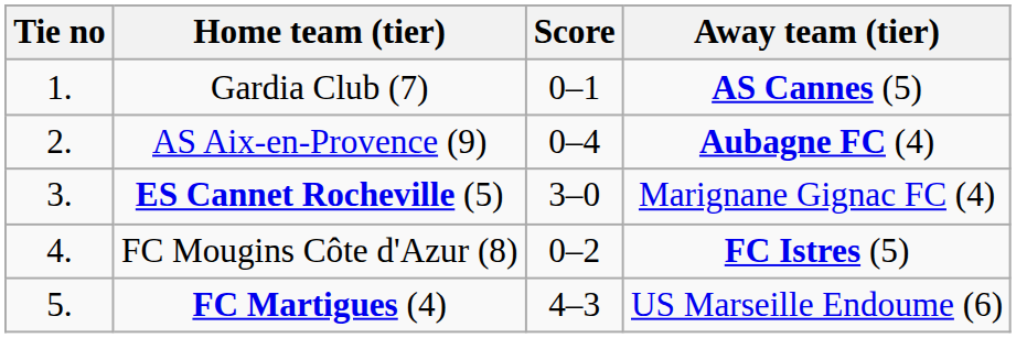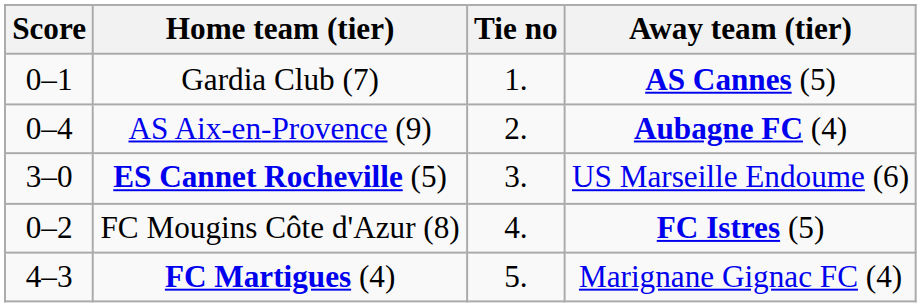 <table class="wikitable" style="text-align: center">
 <tr>
+<th>Score</th>
+<th>Home team (tier)</th>
 <th>Tie no</th>
-<th>Home team (tier)</th>
-<th>Score</th>
 <th>Away team (tier)</th>
 </tr>
 <tr>
+<td>0–1</td>
+<td>Gardia Club (7)</td>
 <td>1.</td>
-<td>Gardia Club (7)</td>
-<td>0–1</td>
 <td><strong><a href='#'>AS Cannes</a></strong> (5)</td>
 </tr>
 <tr>
+<td>0–4</td>
+<td><a href='#'>AS Aix-en-Provence</a> (9)</td>
 <td>2.</td>
-<td><a href='#'>AS Aix-en-Provence</a> (9)</td>
-<td>0–4</td>
 <td><strong><a href='#'>Aubagne FC</a></strong> (4)</td>
 </tr>
 <tr>
+<td>3–0</td>
+<td><strong><a href='#'>ES Cannet Rocheville</a></strong> (5)</td>
 <td>3.</td>
-<td><strong><a href='#'>ES Cannet Rocheville</a></strong> (5)</td>
-<td>3–0</td>
-<td><a href='#'>Marignane Gignac FC</a> (4)</td>
+<td><a href='#'>US Marseille Endoume</a> (6)</td>
 </tr>
 <tr>
+<td>0–2</td>
+<td>FC Mougins Côte d'Azur (8)</td>
 <td>4.</td>
-<td>FC Mougins Côte d'Azur (8)</td>
-<td>0–2</td>
 <td><strong><a href='#'>FC Istres</a></strong> (5)</td>
 </tr>
 <tr>
+<td>4–3</td>
+<td><strong><a href='#'>FC Martigues</a></strong> (4)</td>
 <td>5.</td>
-<td><strong><a href='#'>FC Martigues</a></strong> (4)</td>
-<td>4–3</td>
-<td><a href='#'>US Marseille Endoume</a> (6)</td>
+<td><a href='#'>Marignane Gignac FC</a> (4)</td>
 </tr>
 </table>
